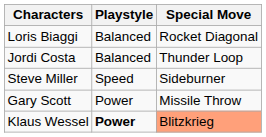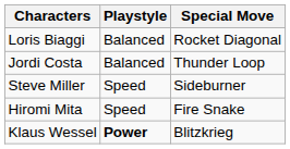 <table class="wikitable sortable">
 <tr>
 <th>Characters</th>
 <th>Playstyle</th>
 <th>Special Move</th>
 </tr>
 <tr>
 <td> Loris Biaggi</td>
 <td>Balanced</td>
 <td>Rocket Diagonal</td>
 </tr>
 <tr>
 <td> Jordi Costa</td>
 <td>Balanced</td>
 <td>Thunder Loop</td>
 </tr>
 <tr>
 <td> Steve Miller</td>
 <td>Speed</td>
 <td>Sideburner</td>
 </tr>
 <tr>
-<td> Gary Scott</td>
-<td>Power</td>
-<td>Missile Throw</td>
+<td> Hiromi Mita</td>
+<td>Speed</td>
+<td>Fire Snake</td>
 </tr>
 <tr>
 <td> Klaus Wessel</td>
 <td><strong>Power</strong></td>
-<td style="background: lightsalmon;">Blitzkrieg</td>
+<td>Blitzkrieg</td>
 </tr>
 </table>
